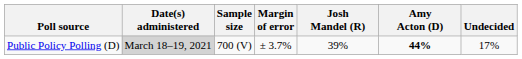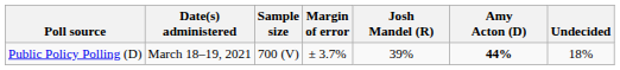 <table class="wikitable" style="font-size:90%;text-align:center;">
 <tr valign=bottom>
 <th>Poll source</th>
 <th>Date(s)<br>administered</th>
 <th>Sample<br>size</th>
 <th>Margin<br>of error</th>
 <th style="width:100px;">Josh<br>Mandel (R)</th>
 <th style="width:100px;">Amy<br>Acton (D)</th>
 <th>Undecided</th>
 </tr>
 <tr>
 <td style="text-align:left;"><a href='#'>Public Policy Polling</a> (D)</td>
-<td style="background: lightgrey;">March 18–19, 2021</td>
+<td>March 18–19, 2021</td>
 <td>700 (V)</td>
 <td>± 3.7%</td>
 <td>39%</td>
 <td><strong>44%</strong></td>
-<td>17%</td>
+<td>18%</td>
 </tr>
 </table>
